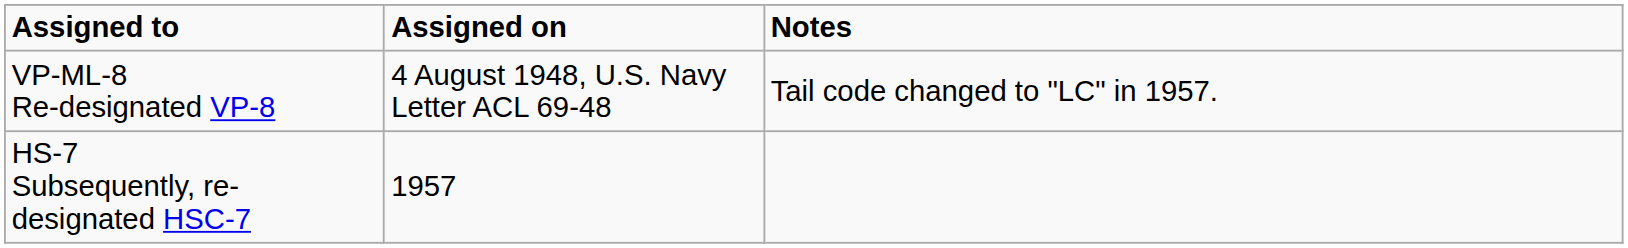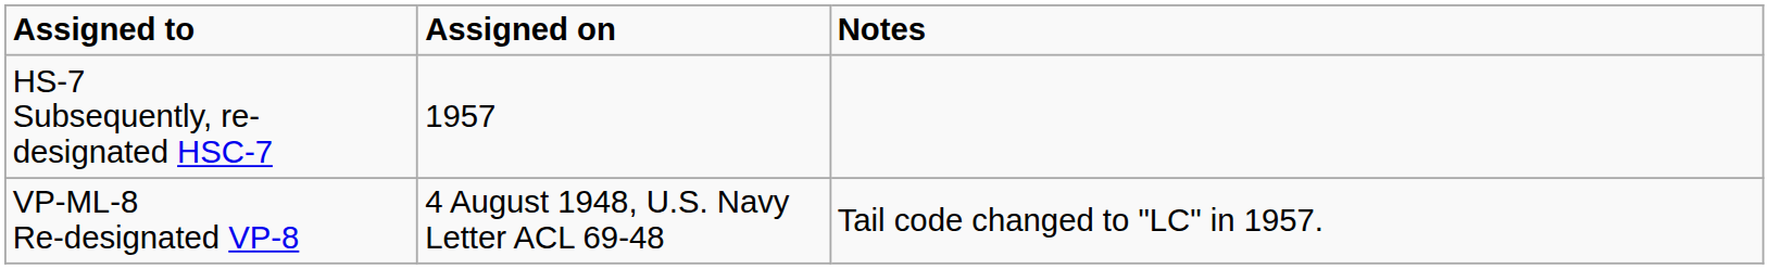 <table class="wikitable" style="width: 70%;">
 <tr>
 <td style="width: 200px;"><strong>Assigned to</strong></td>
 <td style="width: 200px;"><strong>Assigned on</strong></td>
 <td><strong>Notes</strong></td>
 </tr>
 <tr>
+<td>HS-7<br>Subsequently, re-designated <a href='#'>HSC-7</a></td>
+<td>1957</td>
+<td></td>
+</tr>
+<tr>
 <td>VP-ML-8<br>Re-designated <a href='#'>VP-8</a></td>
 <td>4 August 1948, U.S. Navy Letter ACL 69-48</td>
 <td>Tail code changed to "LC" in 1957.</td>
 </tr>
-<tr>
-<td>HS-7<br>Subsequently, re-designated <a href='#'>HSC-7</a></td>
-<td>1957</td>
-<td></td>
-</tr>
 </table>
